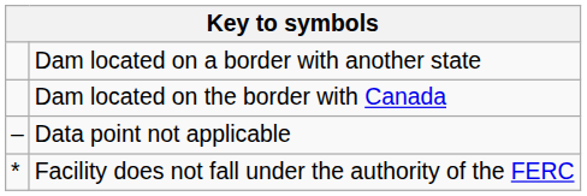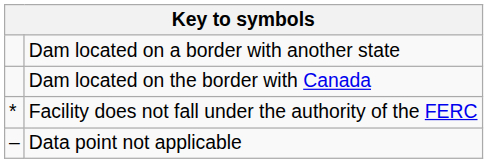 <table class="wikitable" border="1">
 <tr>
 <th colspan=2>Key to symbols</th>
 </tr>
 <tr>
 <td></td>
 <td>Dam located on a border with another state</td>
 </tr>
 <tr>
 <td></td>
 <td>Dam located on the border with <a href='#'>Canada</a></td>
 </tr>
 <tr>
+<td>*</td>
+<td>Facility does not fall under the authority of the <a href='#'>FERC</a></td>
+</tr>
+<tr>
 <td>–</td>
 <td>Data point not applicable</td>
 </tr>
-<tr>
-<td>*</td>
-<td>Facility does not fall under the authority of the <a href='#'>FERC</a></td>
-</tr>
 </table>
